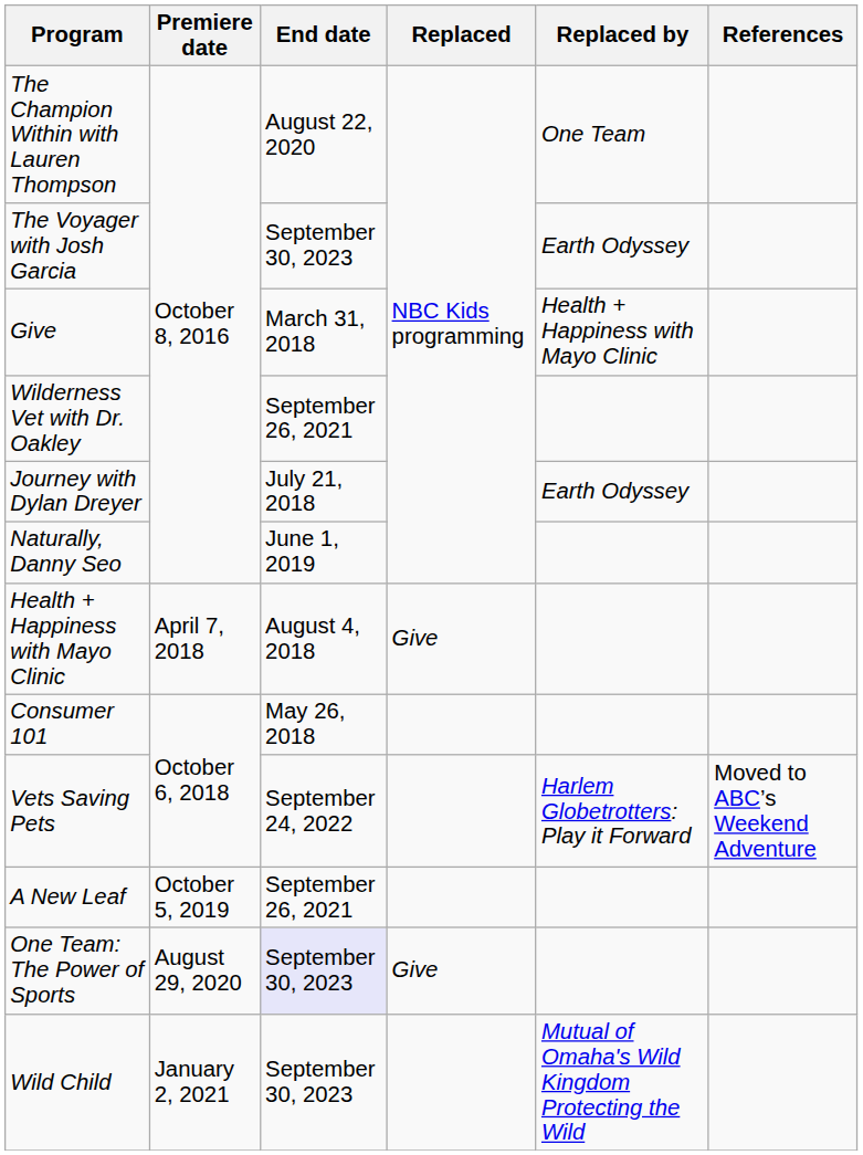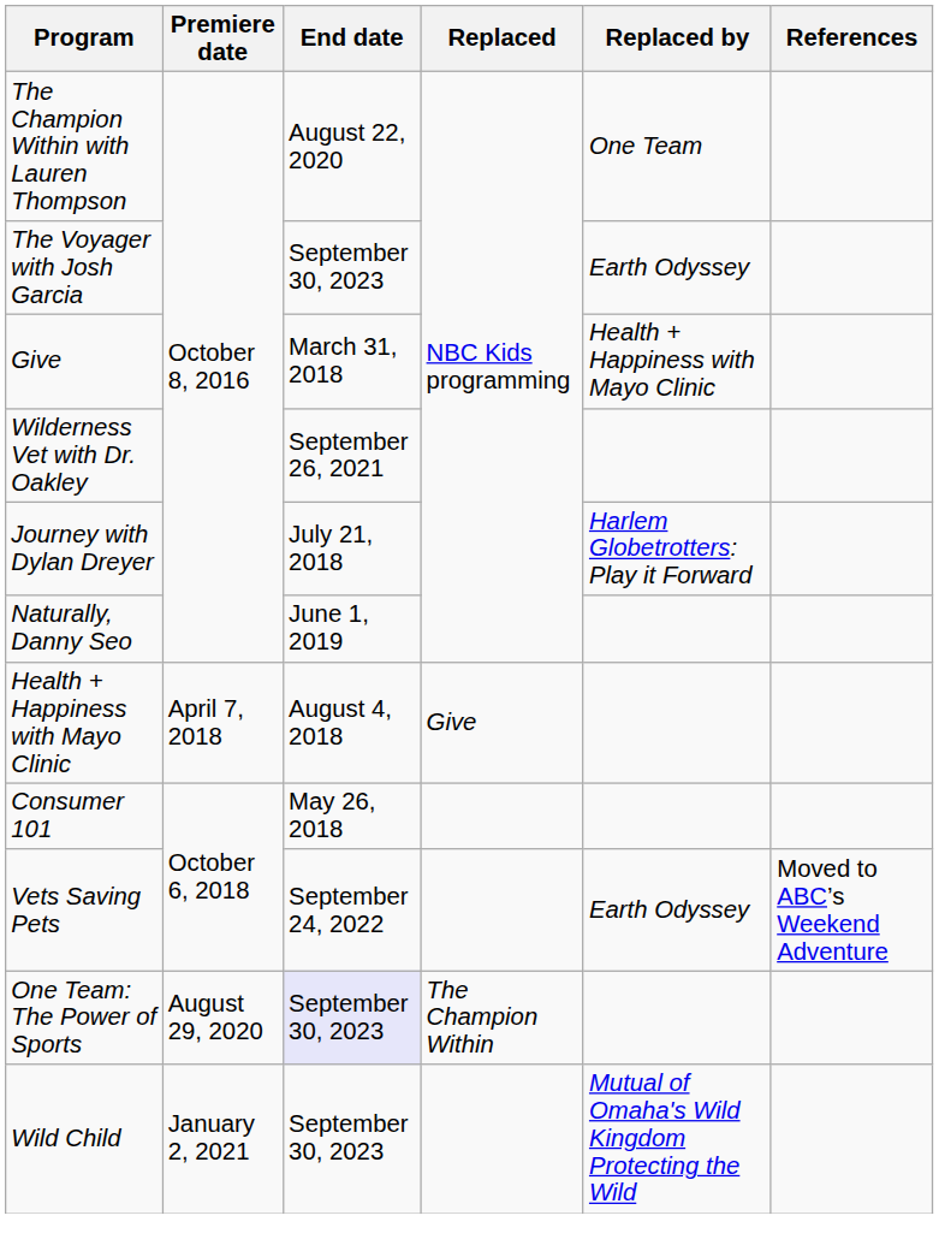 <table class="wikitable">
 <tr>
 <th>Program</th>
 <th>Premiere date</th>
 <th>End date</th>
 <th>Replaced</th>
 <th>Replaced by</th>
 <th>References</th>
 </tr>
 <tr>
 <td><em>The Champion Within with Lauren Thompson</em></td>
 <td rowspan="6">October 8, 2016</td>
 <td>August 22, 2020</td>
 <td rowspan="6"><a href='#'>NBC Kids</a> programming</td>
 <td><em>One Team</em></td>
 <td></td>
 </tr>
 <tr>
 <td><em>The Voyager with Josh Garcia</em></td>
 <td>September 30, 2023</td>
 <td><em>Earth Odyssey</em></td>
 <td></td>
 </tr>
 <tr>
 <td><em>Give</em></td>
 <td>March 31, 2018</td>
 <td><em>Health + Happiness with Mayo Clinic</em></td>
 <td></td>
 </tr>
 <tr>
 <td><em>Wilderness Vet with Dr. Oakley</em></td>
 <td>September 26, 2021</td>
 <td></td>
 <td></td>
 </tr>
 <tr>
 <td><em>Journey with Dylan Dreyer</em></td>
 <td>July 21, 2018</td>
-<td><em>Earth Odyssey</em></td>
+<td><em><a href='#'>Harlem Globetrotters</a>: Play it Forward</em></td>
 <td></td>
 </tr>
 <tr>
 <td><em>Naturally, Danny Seo</em></td>
 <td>June 1, 2019</td>
 <td></td>
 <td></td>
 </tr>
 <tr>
 <td><em>Health + Happiness with Mayo Clinic</em></td>
 <td>April 7, 2018</td>
 <td>August 4, 2018</td>
 <td><em>Give</em></td>
 <td></td>
 <td></td>
 </tr>
 <tr>
 <td><em>Consumer 101</em></td>
 <td rowspan="2">October 6, 2018</td>
 <td>May 26, 2018</td>
 <td></td>
 <td></td>
 <td></td>
 </tr>
 <tr>
 <td><em>Vets Saving Pets</em></td>
 <td>September 24, 2022</td>
 <td></td>
-<td><em><a href='#'>Harlem Globetrotters</a>: Play it Forward</em></td>
+<td><em>Earth Odyssey</em></td>
 <td>Moved to <a href='#'>ABC</a>’s <a href='#'>Weekend Adventure</a></td>
-</tr>
-<tr>
-<td><em>A New Leaf</em></td>
-<td>October 5, 2019</td>
-<td>September 26, 2021</td>
-<td></td>
-<td></td>
-<td></td>
 </tr>
 <tr>
 <td><em>One Team: The Power of Sports</em></td>
 <td>August 29, 2020</td>
 <td style="background: lavender;">September 30, 2023</td>
-<td><em>Give</em></td>
+<td><em>The Champion Within</em></td>
 <td></td>
 <td></td>
 </tr>
 <tr>
 <td><em>Wild Child</em></td>
 <td>January 2, 2021</td>
 <td>September 30, 2023</td>
 <td></td>
 <td><em><a href='#'>Mutual of Omaha's Wild Kingdom Protecting the Wild</a></em></td>
 <td></td>
 </tr>
 </table>
